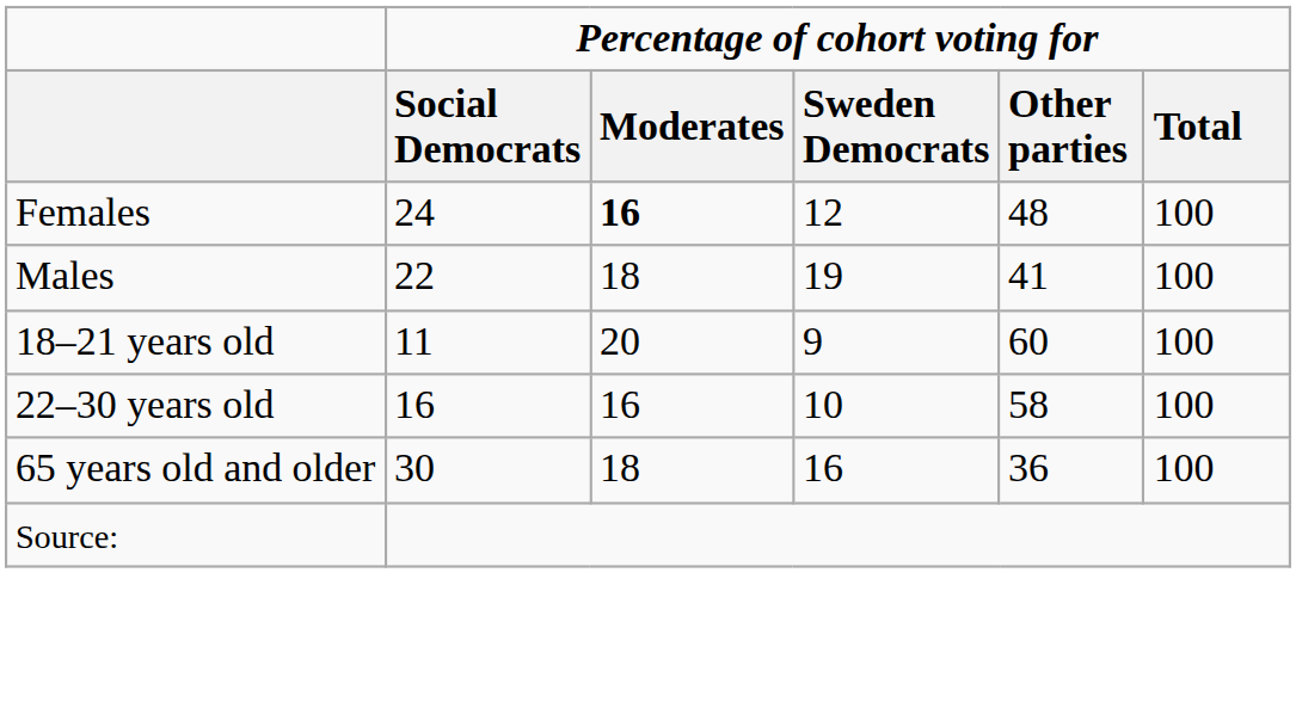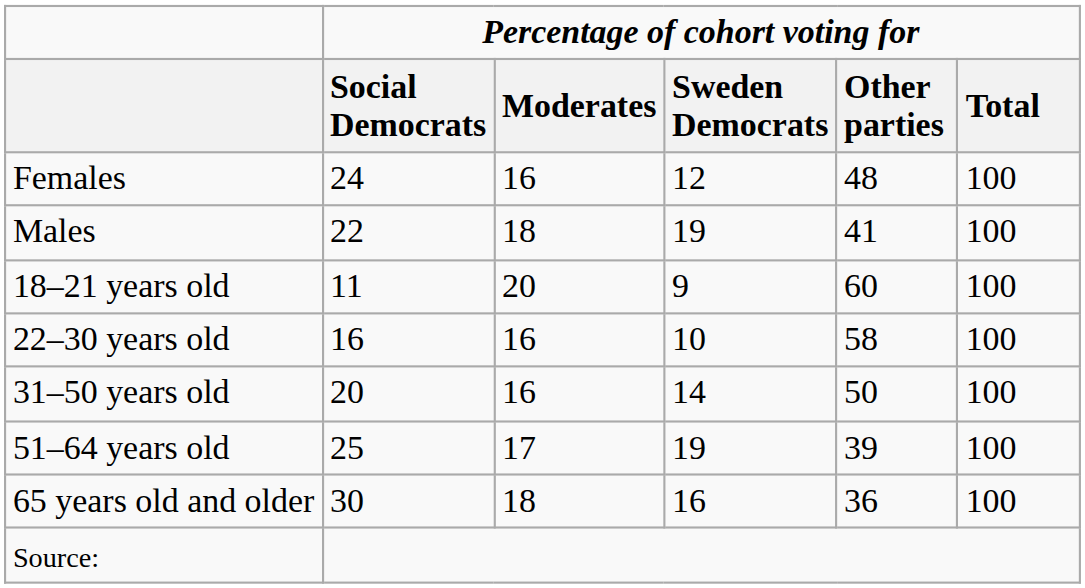 <table style="float:left;"  class="wikitable">
 <tr>
 <td></td>
 <td colspan=5 style="text-align:center;"><strong><em>Percentage of cohort voting for</em></strong></td>
 </tr>
 <tr>
 <th></th>
 <th style="text-align:left; width:50px;">Social Democrats</th>
 <th style="text-align:left; width:50px;">Moderates</th>
 <th style="text-align:left; width:50px;">Sweden Democrats</th>
 <th style="text-align:left; width:50px;">Other parties</th>
 <th style="text-align:left; width:50px;">Total</th>
 </tr>
 <tr>
 <td>Females</td>
 <td>24</td>
-<td><strong>16</strong></td>
+<td>16</td>
 <td>12</td>
 <td>48</td>
 <td>100</td>
 </tr>
 <tr>
 <td>Males</td>
 <td>22</td>
 <td>18</td>
 <td>19</td>
 <td>41</td>
 <td>100</td>
 </tr>
 <tr>
 <td>18–21 years old</td>
 <td>11</td>
 <td>20</td>
 <td>9</td>
 <td>60</td>
 <td>100</td>
 </tr>
 <tr>
 <td>22–30 years old</td>
 <td>16</td>
 <td>16</td>
 <td>10</td>
 <td>58</td>
 <td>100</td>
 </tr>
 <tr>
+<td>31–50 years old</td>
+<td>20</td>
+<td>16</td>
+<td>14</td>
+<td>50</td>
+<td>100</td>
+</tr>
+<tr>
+<td>51–64 years old</td>
+<td>25</td>
+<td>17</td>
+<td>19</td>
+<td>39</td>
+<td>100</td>
+</tr>
+<tr>
 <td>65 years old and older</td>
 <td>30</td>
 <td>18</td>
 <td>16</td>
 <td>36</td>
 <td>100</td>
 </tr>
 <tr>
 <td><small>Source:</small></td>
 <td colspan=5></td>
 </tr>
 </table>
